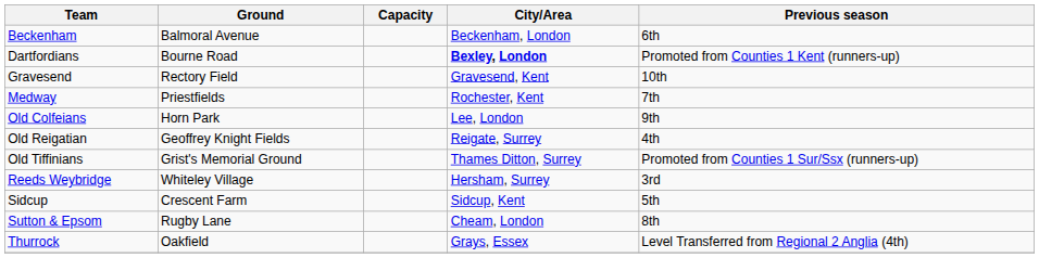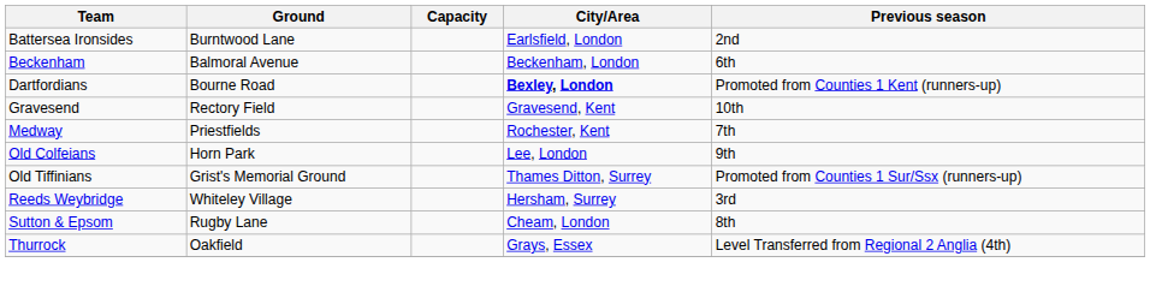 <table class="wikitable sortable" width=100%>
 <tr>
 <th>Team</th>
 <th>Ground</th>
 <th>Capacity</th>
 <th>City/Area</th>
 <th>Previous season</th>
+</tr>
+<tr>
+<td>Battersea Ironsides</td>
+<td>Burntwood Lane</td>
+<td></td>
+<td><a href='#'>Earlsfield</a>, <a href='#'>London</a></td>
+<td>2nd</td>
 </tr>
 <tr>
 <td><a href='#'>Beckenham</a></td>
 <td>Balmoral Avenue</td>
 <td></td>
 <td><a href='#'>Beckenham</a>, <a href='#'>London</a></td>
 <td>6th</td>
 </tr>
 <tr>
 <td>Dartfordians</td>
 <td>Bourne Road</td>
 <td></td>
 <td><strong><a href='#'>Bexley</a>, <a href='#'>London</a></strong></td>
 <td>Promoted from <a href='#'>Counties 1 Kent</a> (runners-up)</td>
 </tr>
 <tr>
 <td>Gravesend</td>
 <td>Rectory Field</td>
 <td></td>
 <td><a href='#'>Gravesend</a>, <a href='#'>Kent</a></td>
 <td>10th</td>
 </tr>
 <tr>
 <td><a href='#'>Medway</a></td>
 <td>Priestfields</td>
 <td></td>
 <td><a href='#'>Rochester</a>, <a href='#'>Kent</a></td>
 <td>7th</td>
 </tr>
 <tr>
 <td><a href='#'>Old Colfeians</a></td>
 <td>Horn Park</td>
 <td></td>
 <td><a href='#'>Lee</a>, <a href='#'>London</a></td>
 <td>9th</td>
 </tr>
 <tr>
-<td>Old Reigatian</td>
-<td>Geoffrey Knight Fields</td>
-<td></td>
-<td><a href='#'>Reigate</a>, <a href='#'>Surrey</a></td>
-<td>4th</td>
-</tr>
-<tr>
 <td>Old Tiffinians</td>
 <td>Grist's Memorial Ground</td>
 <td></td>
 <td><a href='#'>Thames Ditton</a>, <a href='#'>Surrey</a></td>
 <td>Promoted from <a href='#'>Counties 1 Sur/Ssx</a> (runners-up)</td>
 </tr>
 <tr>
 <td><a href='#'>Reeds Weybridge</a></td>
 <td>Whiteley Village</td>
 <td></td>
 <td><a href='#'>Hersham</a>, <a href='#'>Surrey</a></td>
 <td>3rd</td>
-</tr>
-<tr>
-<td>Sidcup</td>
-<td>Crescent Farm</td>
-<td></td>
-<td><a href='#'>Sidcup</a>, <a href='#'>Kent</a></td>
-<td>5th</td>
 </tr>
 <tr>
 <td><a href='#'>Sutton & Epsom</a></td>
 <td>Rugby Lane</td>
 <td></td>
 <td><a href='#'>Cheam</a>, <a href='#'>London</a></td>
 <td>8th</td>
 </tr>
 <tr>
 <td><a href='#'>Thurrock</a></td>
 <td>Oakfield</td>
 <td></td>
 <td><a href='#'>Grays</a>, <a href='#'>Essex</a></td>
 <td>Level Transferred from <a href='#'>Regional 2 Anglia</a> (4th)</td>
 </tr>
 <tr>
 </tr>
 </table>
